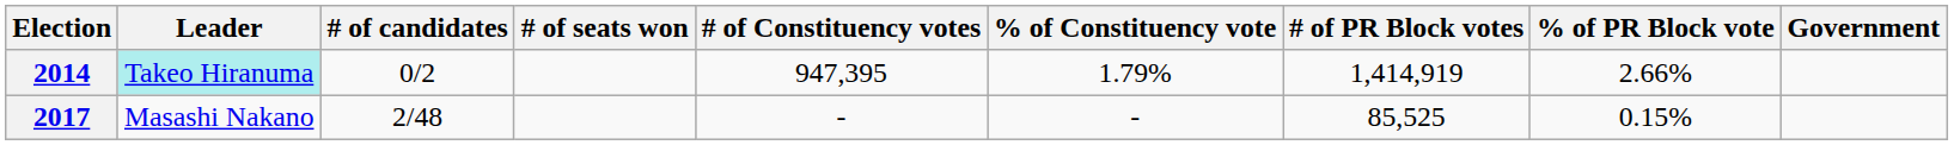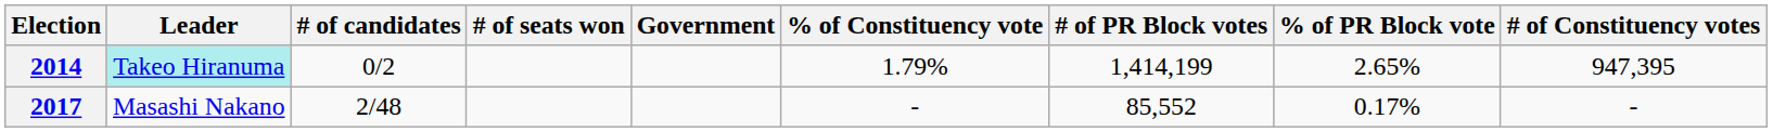 <table class="wikitable sortable">
 <tr>
 <th>Election</th>
 <th>Leader</th>
 <th># of candidates</th>
 <th># of seats won</th>
-<th># of Constituency votes</th>
+<th>Government</th>
 <th>% of Constituency vote</th>
 <th># of PR Block votes</th>
 <th>% of PR Block vote</th>
-<th>Government</th>
+<th># of Constituency votes</th>
 </tr>
 <tr style="text-align:center;">
 <th><a href='#'>2014</a></th>
 <td style="background: paleturquoise;"><a href='#'>Takeo Hiranuma</a></td>
 <td>0/2</td>
 <td></td>
+<td></td>
+<td>1.79%</td>
+<td>1,414,199</td>
+<td>2.65%</td>
 <td>947,395</td>
-<td>1.79%</td>
-<td>1,414,919</td>
-<td>2.66%</td>
-<td></td>
 </tr>
 <tr style="text-align:center;">
 <th><a href='#'>2017</a></th>
 <td><a href='#'>Masashi Nakano</a></td>
 <td>2/48</td>
 <td></td>
+<td></td>
 <td>-</td>
+<td>85,552</td>
+<td>0.17%</td>
 <td>-</td>
-<td>85,525</td>
-<td>0.15%</td>
-<td></td>
 </tr>
 </table>
